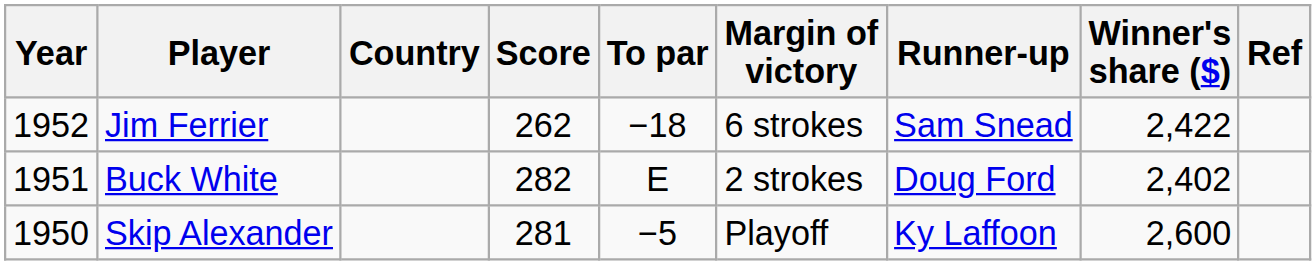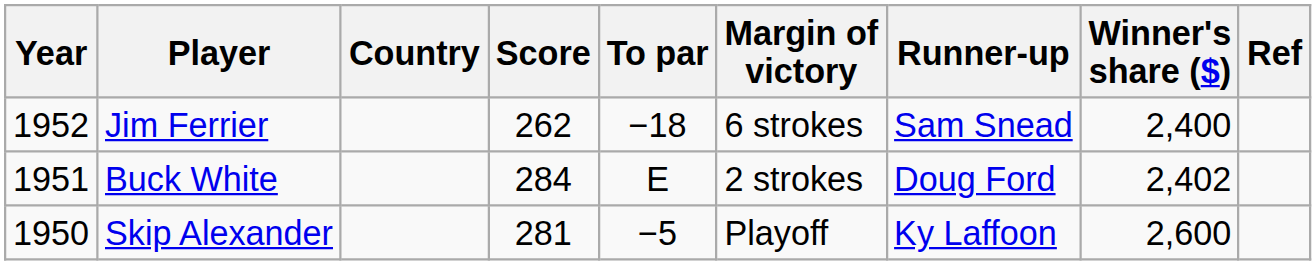 <table class="wikitable" style="font-size:95%">
 <tr>
 <th>Year</th>
 <th>Player</th>
 <th>Country</th>
 <th>Score</th>
 <th>To par</th>
 <th>Margin of<br>victory</th>
 <th>Runner-up</th>
 <th>Winner's<br>share (<a href='#'>$</a>)</th>
 <th>Ref</th>
 </tr>
 <tr>
 <td>1952</td>
 <td><a href='#'>Jim Ferrier</a></td>
 <td></td>
 <td align=center>262</td>
 <td align=center>−18</td>
 <td>6 strokes</td>
 <td> <a href='#'>Sam Snead</a></td>
-<td align=right>2,422</td>
+<td align=right>2,400</td>
 <td></td>
 </tr>
 <tr>
 <td>1951</td>
 <td><a href='#'>Buck White</a></td>
 <td></td>
-<td align=center>282</td>
+<td align=center>284</td>
 <td align=center>E</td>
 <td>2 strokes</td>
 <td> <a href='#'>Doug Ford</a></td>
 <td align=right>2,402</td>
 <td></td>
 </tr>
 <tr>
 <td>1950</td>
 <td><a href='#'>Skip Alexander</a></td>
 <td></td>
 <td align=center>281</td>
 <td align=center>−5</td>
 <td>Playoff</td>
 <td> <a href='#'>Ky Laffoon</a></td>
 <td align=right>2,600</td>
 <td></td>
 </tr>
 </table>
